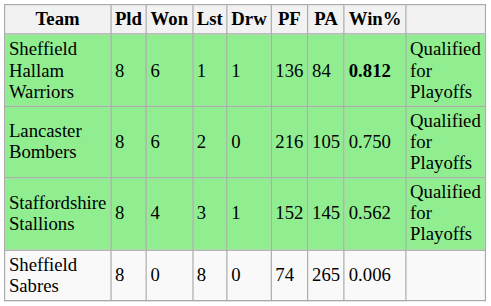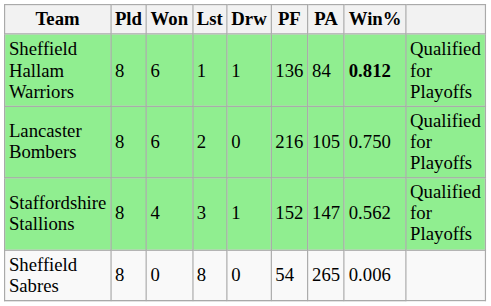 <table class="wikitable" width=65%">
 <tr>
 <th width=26%>Team</th>
 <th width=5%>Pld</th>
 <th width=5%>Won</th>
 <th width=5%>Lst</th>
 <th width=5%>Drw</th>
 <th width=5%>PF</th>
 <th width=5%>PA</th>
 <th width=6%>Win%</th>
 <th width=38%></th>
 </tr>
 <tr style="background:lightgreen">
 <td>Sheffield Hallam Warriors</td>
 <td>8</td>
 <td>6</td>
 <td>1</td>
 <td>1</td>
 <td>136</td>
 <td>84</td>
 <td><strong>0.812</strong></td>
 <td>Qualified for Playoffs</td>
 </tr>
 <tr style="background:lightgreen">
 <td>Lancaster Bombers</td>
 <td>8</td>
 <td>6</td>
 <td>2</td>
 <td>0</td>
 <td>216</td>
 <td>105</td>
 <td>0.750</td>
 <td>Qualified for Playoffs</td>
 </tr>
 <tr style="background:lightgreen">
 <td>Staffordshire Stallions</td>
 <td>8</td>
 <td>4</td>
 <td>3</td>
 <td>1</td>
 <td>152</td>
-<td>145</td>
+<td>147</td>
 <td>0.562</td>
 <td>Qualified for Playoffs</td>
 </tr>
 <tr>
 <td>Sheffield Sabres</td>
 <td>8</td>
 <td>0</td>
 <td>8</td>
 <td>0</td>
-<td>74</td>
+<td>54</td>
 <td>265</td>
 <td>0.006</td>
 </tr>
 <tr>
 </tr>
 </table>
